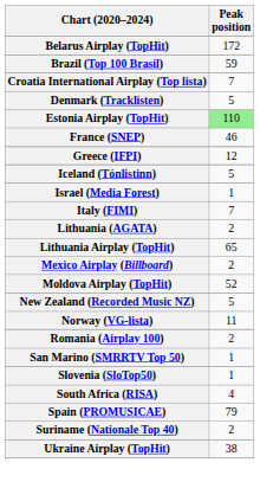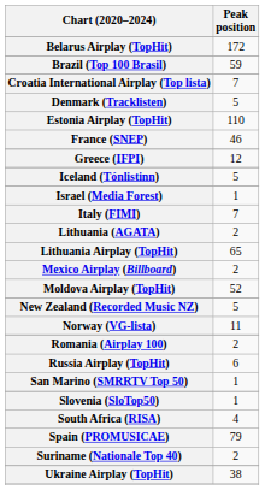 <table class="wikitable sortable plainrowheaders" style="text-align:center">
 <tr>
 <th scope="col">Chart (2020–2024)</th>
 <th scope="col">Peak<br>position</th>
 </tr>
 <tr>
 </tr>
 <tr>
 </tr>
 <tr>
 <th scope="row">Belarus Airplay (<a href='#'>TopHit</a>)</th>
 <td>172</td>
 </tr>
 <tr>
 </tr>
 <tr>
 </tr>
 <tr>
 <th scope="row">Brazil (<a href='#'>Top 100 Brasil</a>)</th>
 <td>59</td>
 </tr>
 <tr>
 </tr>
 <tr>
 </tr>
 <tr>
 </tr>
 <tr>
 </tr>
 <tr>
 </tr>
 <tr>
 </tr>
 <tr>
 <th scope="row">Croatia International Airplay (<a href='#'>Top lista</a>)</th>
 <td>7</td>
 </tr>
 <tr>
 <th scope="row">Denmark (<a href='#'>Tracklisten</a>)</th>
 <td>5</td>
 </tr>
 <tr>
 <th scope="row">Estonia Airplay (<a href='#'>TopHit</a>)</th>
-<td style="background: lightgreen;">110</td>
+<td>110</td>
 </tr>
 <tr>
 <th scope="row">France (<a href='#'>SNEP</a>)</th>
 <td>46</td>
 </tr>
 <tr>
 </tr>
 <tr>
 <th scope="row">Greece (<a href='#'>IFPI</a>)</th>
 <td>12</td>
 </tr>
 <tr>
 </tr>
 <tr>
 </tr>
 <tr>
 </tr>
 <tr>
 </tr>
 <tr>
 </tr>
 <tr>
 <th scope="row">Iceland (<a href='#'>Tónlistinn</a>)</th>
 <td>5</td>
 </tr>
 <tr>
 </tr>
 <tr>
 <th scope="row">Israel (<a href='#'>Media Forest</a>)</th>
 <td>1</td>
 </tr>
 <tr>
 <th scope="row">Italy (<a href='#'>FIMI</a>)</th>
 <td>7</td>
 </tr>
 <tr>
 <th scope="row">Lithuania (<a href='#'>AGATA</a>)</th>
 <td>2</td>
 </tr>
 <tr>
 <th scope="row">Lithuania Airplay (<a href='#'>TopHit</a>)</th>
 <td>65</td>
 </tr>
 <tr>
 <th scope="row"><a href='#'>Mexico Airplay</a> (<em><a href='#'>Billboard</a></em>)</th>
 <td>2</td>
 </tr>
 <tr>
 <th scope="row">Moldova Airplay (<a href='#'>TopHit</a>)</th>
 <td>52</td>
 </tr>
 <tr>
 </tr>
 <tr>
 </tr>
 <tr>
 <th scope="row">New Zealand (<a href='#'>Recorded Music NZ</a>)</th>
 <td>5</td>
 </tr>
 <tr>
 <th scope="row">Norway (<a href='#'>VG-lista</a>)</th>
 <td>11</td>
 </tr>
 <tr>
 </tr>
 <tr>
 </tr>
 <tr>
 <th scope="row">Romania (<a href='#'>Airplay 100</a>)</th>
 <td>2</td>
 </tr>
 <tr>
+<th scope="row">Russia Airplay (<a href='#'>TopHit</a>)</th>
+<td>6</td>
+</tr>
+<tr>
 <th scope="row">San Marino (<a href='#'>SMRRTV Top 50</a>)</th>
 <td>1</td>
 </tr>
 <tr>
 </tr>
 <tr>
 </tr>
 <tr>
 </tr>
 <tr>
 <th scope="row">Slovenia (<a href='#'>SloTop50</a>)</th>
 <td>1</td>
 </tr>
 <tr>
 <th scope="row">South Africa (<a href='#'>RISA</a>)</th>
 <td>4</td>
 </tr>
 <tr>
 <th scope="row">Spain (<a href='#'>PROMUSICAE</a>)</th>
 <td>79</td>
 </tr>
 <tr>
 <th scope="row">Suriname (<a href='#'>Nationale Top 40</a>)</th>
 <td>2</td>
 </tr>
 <tr>
 </tr>
 <tr>
 </tr>
 <tr>
 <th scope="row">Ukraine Airplay (<a href='#'>TopHit</a>)</th>
 <td>38</td>
 </tr>
 <tr>
 </tr>
 <tr>
 </tr>
 <tr>
 </tr>
 <tr>
 </tr>
 <tr>
 </tr>
 </table>
